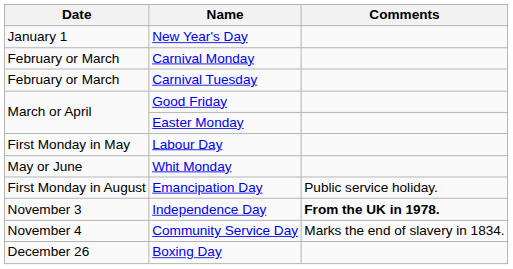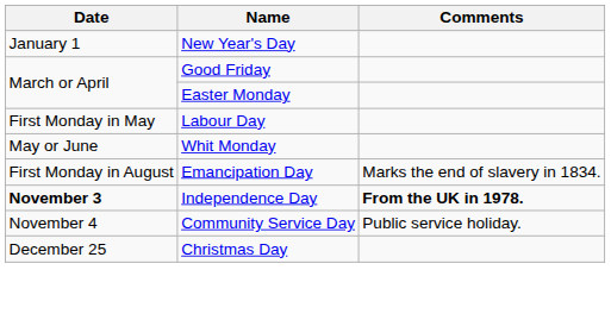 <table class="wikitable">
 <tr>
 <th>Date</th>
 <th>Name</th>
 <th>Comments</th>
 </tr>
 <tr>
 <td>January 1</td>
 <td><a href='#'>New Year's Day</a></td>
-<td></td>
-</tr>
-<tr>
-<td>February or March</td>
-<td><a href='#'>Carnival Monday</a></td>
-<td></td>
-</tr>
-<tr>
-<td>February or March</td>
-<td><a href='#'>Carnival Tuesday</a></td>
 <td></td>
 </tr>
 <tr>
 <td rowspan="2">March or April</td>
 <td><a href='#'>Good Friday</a></td>
 <td></td>
 </tr>
 <tr>
 <td><a href='#'>Easter Monday</a></td>
 <td></td>
 </tr>
 <tr>
 <td>First Monday in May</td>
 <td><a href='#'>Labour Day</a></td>
 <td></td>
 </tr>
 <tr>
 <td>May or June</td>
 <td><a href='#'>Whit Monday</a></td>
 <td></td>
 </tr>
 <tr>
 <td>First Monday in August</td>
 <td><a href='#'>Emancipation Day</a></td>
-<td>Public service holiday.</td>
+<td>Marks the end of slavery in 1834.</td>
 </tr>
 <tr>
-<td>November 3</td>
+<td><strong>November 3</strong></td>
 <td><a href='#'>Independence Day</a></td>
 <td><strong>From the UK in 1978.</strong></td>
 </tr>
 <tr>
 <td>November 4</td>
 <td><a href='#'>Community Service Day</a></td>
-<td>Marks the end of slavery in 1834.</td>
+<td>Public service holiday.</td>
 </tr>
 <tr>
-<td>December 26</td>
-<td><a href='#'>Boxing Day</a></td>
+<td>December 25</td>
+<td><a href='#'>Christmas Day</a></td>
 <td></td>
 </tr>
 </table>
